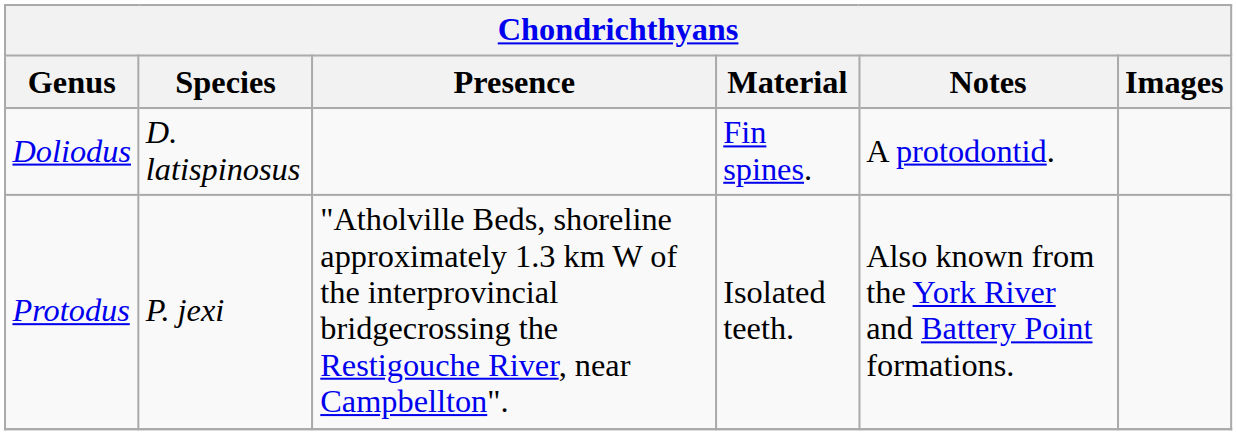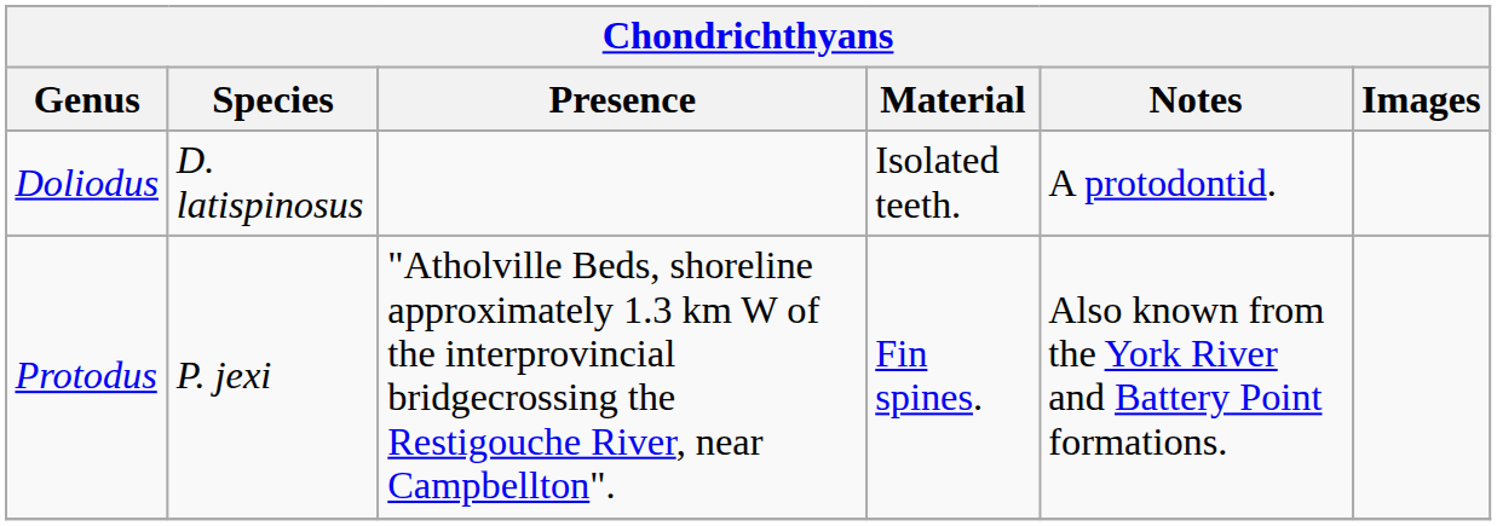 <table class="wikitable" align="center">
 <tr>
 <th colspan="6" align="center"><strong><a href='#'>Chondrichthyans</a></strong></th>
 </tr>
 <tr>
 <th>Genus</th>
 <th>Species</th>
 <th>Presence</th>
 <th><strong>Material</strong></th>
 <th>Notes</th>
 <th>Images</th>
 </tr>
 <tr>
 <td><em><a href='#'>Doliodus</a></em></td>
 <td><em>D. latispinosus</em></td>
 <td></td>
-<td><a href='#'>Fin spines</a>.</td>
+<td>Isolated teeth.</td>
 <td>A <a href='#'>protodontid</a>.</td>
 <td></td>
 </tr>
 <tr>
 <td><em><a href='#'>Protodus</a></em></td>
 <td><em>P. jexi</em></td>
 <td>"Atholville Beds, shoreline approximately 1.3 km W of the interprovincial bridgecrossing the <a href='#'>Restigouche River</a>, near <a href='#'>Campbellton</a>".</td>
-<td>Isolated teeth.</td>
+<td><a href='#'>Fin spines</a>.</td>
 <td>Also known from the <a href='#'>York River</a> and <a href='#'>Battery Point</a> formations.</td>
 <td></td>
 </tr>
 <tr>
 </tr>
 </table>
